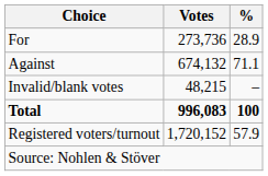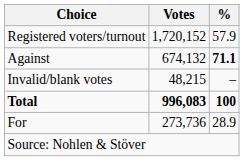 <table class=wikitable style=text-align:right>
 <tr>
 <th>Choice</th>
 <th>Votes</th>
 <th>%</th>
 </tr>
 <tr>
-<td align=left>For</td>
-<td>273,736</td>
-<td>28.9</td>
+<td align=left>Registered voters/turnout</td>
+<td>1,720,152</td>
+<td>57.9</td>
 </tr>
 <tr>
 <td align=left>Against</td>
 <td>674,132</td>
-<td>71.1</td>
+<td><strong>71.1</strong></td>
 </tr>
 <tr>
 <td align=left>Invalid/blank votes</td>
 <td>48,215</td>
 <td>–</td>
 </tr>
 <tr>
 <td align=left><strong>Total</strong></td>
 <td><strong>996,083</strong></td>
 <td><strong>100</strong></td>
 </tr>
 <tr>
-<td align=left>Registered voters/turnout</td>
-<td>1,720,152</td>
-<td>57.9</td>
+<td align=left>For</td>
+<td>273,736</td>
+<td>28.9</td>
 </tr>
 <tr>
 <td align=left colspan=3>Source: Nohlen & Stöver</td>
 </tr>
 </table>
